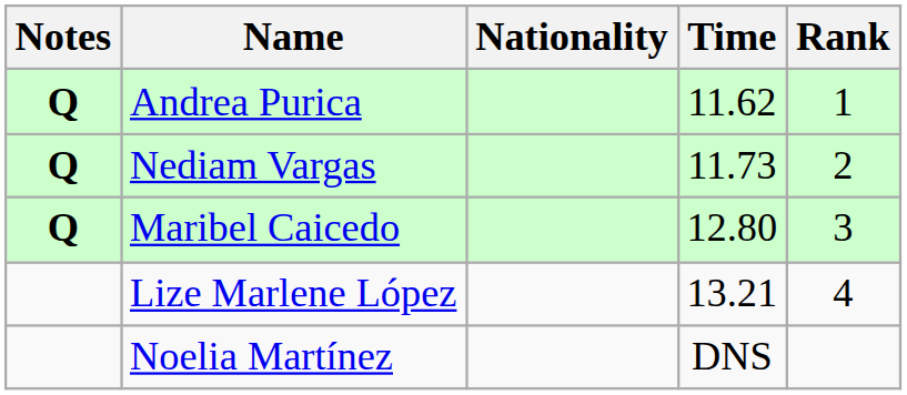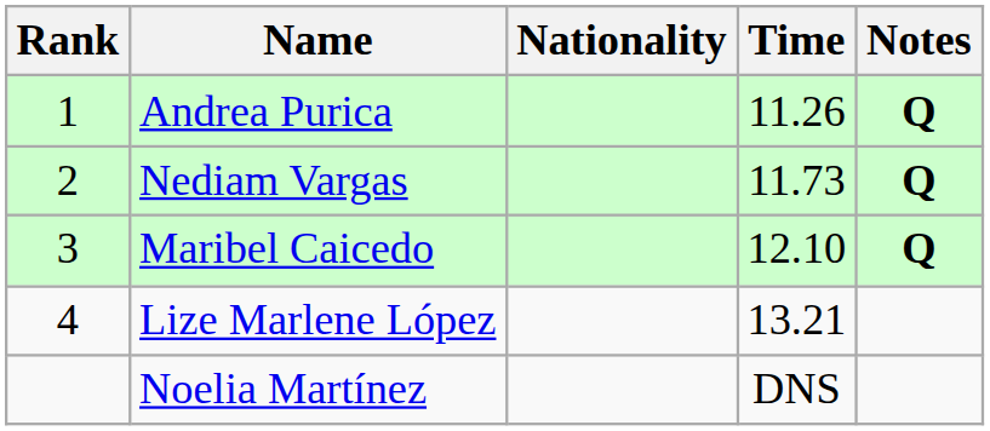 <table class="wikitable sortable" style="text-align:center">
 <tr>
-<th>Notes</th>
+<th>Rank</th>
 <th>Name</th>
 <th>Nationality</th>
 <th>Time</th>
-<th>Rank</th>
+<th>Notes</th>
 </tr>
 <tr bgcolor=ccffcc>
-<td><strong>Q</strong></td>
+<td align=center>1</td>
 <td align=left><a href='#'>Andrea Purica</a></td>
 <td align=left></td>
-<td>11.62</td>
-<td align=center>1</td>
+<td>11.26</td>
+<td><strong>Q</strong></td>
 </tr>
 <tr bgcolor=ccffcc>
-<td><strong>Q</strong></td>
+<td align=center>2</td>
 <td align=left><a href='#'>Nediam Vargas</a></td>
 <td align=left></td>
 <td>11.73</td>
-<td align=center>2</td>
+<td><strong>Q</strong></td>
 </tr>
 <tr bgcolor=ccffcc>
-<td><strong>Q</strong></td>
+<td align=center>3</td>
 <td align=left><a href='#'>Maribel Caicedo</a></td>
 <td align=left></td>
-<td>12.80</td>
-<td align=center>3</td>
+<td>12.10</td>
+<td><strong>Q</strong></td>
 </tr>
 <tr>
-<td></td>
+<td align=center>4</td>
 <td align=left><a href='#'>Lize Marlene López</a></td>
 <td align=left></td>
 <td>13.21</td>
-<td align=center>4</td>
+<td></td>
 </tr>
 <tr>
-<td></td>
+<td align=center></td>
 <td align=left><a href='#'>Noelia Martínez</a></td>
 <td align=left></td>
 <td>DNS</td>
-<td align=center></td>
+<td></td>
 </tr>
 </table>
